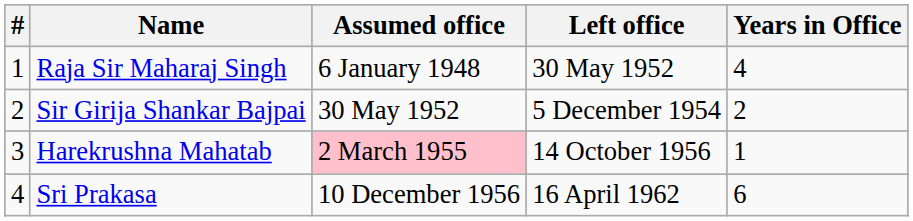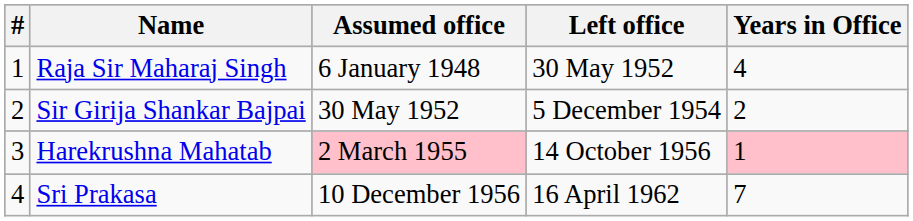 <table class="wikitable sortable"  style="text-align:left;">
 <tr>
 <th>#</th>
 <th>Name</th>
 <th class="unsortable">Assumed office</th>
 <th class="unsortable">Left office</th>
 <th>Years in Office</th>
 </tr>
 <tr>
 <td>1</td>
 <td><a href='#'>Raja Sir Maharaj Singh</a></td>
 <td>6 January 1948</td>
 <td>30 May 1952</td>
 <td>4</td>
 </tr>
 <tr>
 <td>2</td>
 <td><a href='#'>Sir Girija Shankar Bajpai</a></td>
 <td>30 May 1952</td>
 <td>5 December 1954</td>
 <td>2</td>
 </tr>
 <tr>
 <td>3</td>
 <td><a href='#'>Harekrushna Mahatab</a></td>
 <td style="background: pink;">2 March 1955</td>
 <td>14 October 1956</td>
-<td>1</td>
+<td style="background: pink;">1</td>
 </tr>
 <tr>
 <td>4</td>
 <td><a href='#'>Sri Prakasa</a></td>
 <td>10 December 1956</td>
 <td>16 April 1962</td>
-<td>6</td>
+<td>7</td>
 </tr>
 </table>
